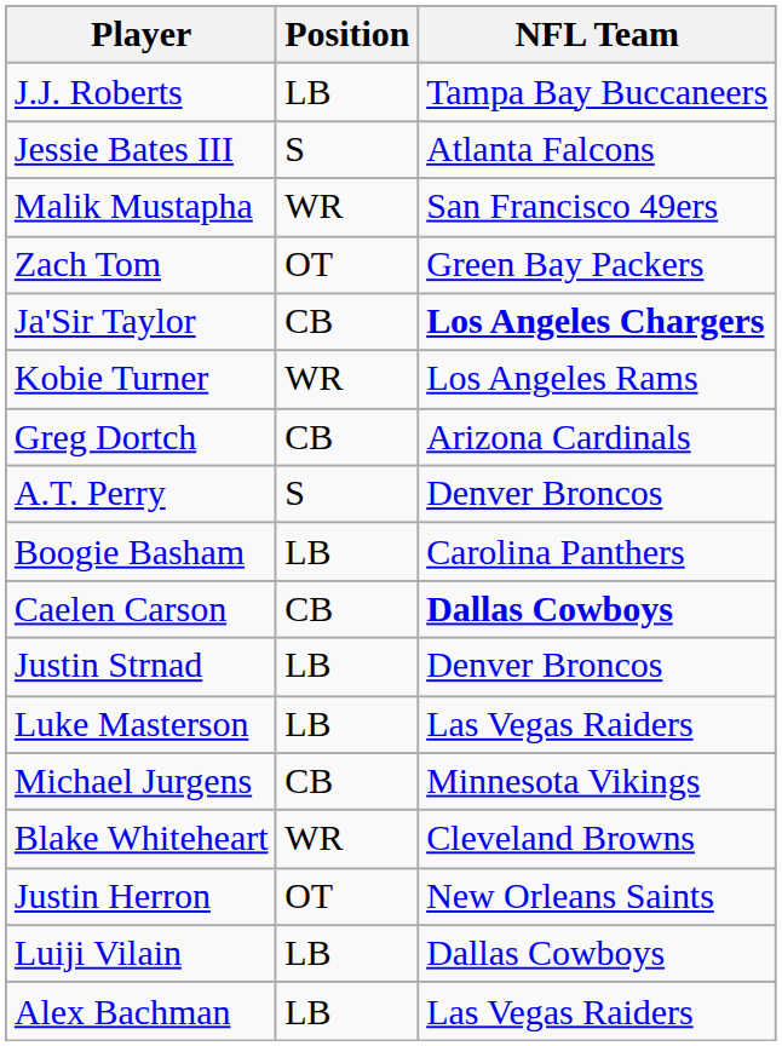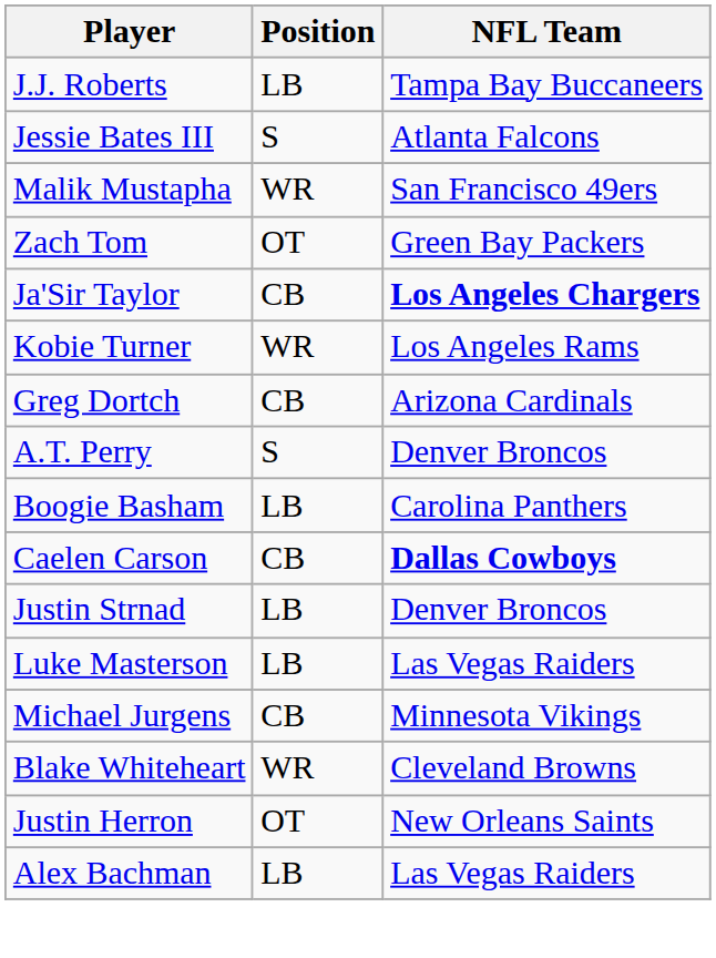 <table class="wikitable">
 <tr>
 <th>Player</th>
 <th>Position</th>
 <th>NFL Team</th>
 </tr>
 <tr>
 <td><a href='#'>J.J. Roberts</a></td>
 <td>LB</td>
 <td><a href='#'>Tampa Bay Buccaneers</a></td>
 </tr>
 <tr>
 <td><a href='#'>Jessie Bates III</a></td>
 <td>S</td>
 <td><a href='#'>Atlanta Falcons</a></td>
 </tr>
 <tr>
 <td><a href='#'>Malik Mustapha</a></td>
 <td>WR</td>
 <td><a href='#'>San Francisco 49ers</a></td>
 </tr>
 <tr>
 <td><a href='#'>Zach Tom</a></td>
 <td>OT</td>
 <td><a href='#'>Green Bay Packers</a></td>
 </tr>
 <tr>
 <td><a href='#'>Ja'Sir Taylor</a></td>
 <td>CB</td>
 <td><strong><a href='#'>Los Angeles Chargers</a></strong></td>
 </tr>
 <tr>
 <td><a href='#'>Kobie Turner</a></td>
 <td>WR</td>
 <td><a href='#'>Los Angeles Rams</a></td>
 </tr>
 <tr>
 <td><a href='#'>Greg Dortch</a></td>
 <td>CB</td>
 <td><a href='#'>Arizona Cardinals</a></td>
 </tr>
 <tr>
 <td><a href='#'>A.T. Perry</a></td>
 <td>S</td>
 <td><a href='#'>Denver Broncos</a></td>
 </tr>
 <tr>
 <td><a href='#'>Boogie Basham</a></td>
 <td>LB</td>
 <td><a href='#'>Carolina Panthers</a></td>
 </tr>
 <tr>
 <td><a href='#'>Caelen Carson</a></td>
 <td>CB</td>
 <td><strong><a href='#'>Dallas Cowboys</a></strong></td>
 </tr>
 <tr>
 <td><a href='#'>Justin Strnad</a></td>
 <td>LB</td>
 <td><a href='#'>Denver Broncos</a></td>
 </tr>
 <tr>
 <td><a href='#'>Luke Masterson</a></td>
 <td>LB</td>
 <td><a href='#'>Las Vegas Raiders</a></td>
 </tr>
 <tr>
 <td><a href='#'>Michael Jurgens</a></td>
 <td>CB</td>
 <td><a href='#'>Minnesota Vikings</a></td>
 </tr>
 <tr>
 <td><a href='#'>Blake Whiteheart</a></td>
 <td>WR</td>
 <td><a href='#'>Cleveland Browns</a></td>
 </tr>
 <tr>
 <td><a href='#'>Justin Herron</a></td>
 <td>OT</td>
 <td><a href='#'>New Orleans Saints</a></td>
 </tr>
 <tr>
-<td><a href='#'>Luiji Vilain</a></td>
-<td>LB</td>
-<td><a href='#'>Dallas Cowboys</a></td>
-</tr>
-<tr>
 <td><a href='#'>Alex Bachman</a></td>
 <td>LB</td>
 <td><a href='#'>Las Vegas Raiders</a></td>
 </tr>
 </table>
